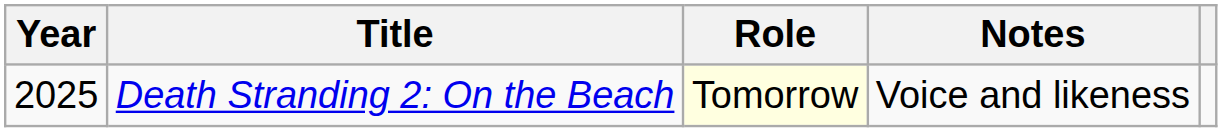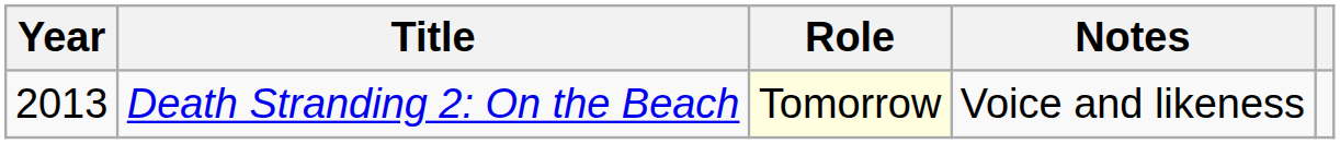 <table class="wikitable sortable plainrowheaders">
 <tr>
 <th>Year</th>
 <th>Title</th>
 <th>Role</th>
 <th>Notes</th>
 <th></th>
 </tr>
 <tr>
-<td>2025</td>
+<td>2013</td>
 <td><em><a href='#'>Death Stranding 2: On the Beach</a></em></td>
 <td style="background: lightyellow;">Tomorrow</td>
 <td>Voice and likeness</td>
 <td style="text-align: center;"></td>
 </tr>
 </table>
